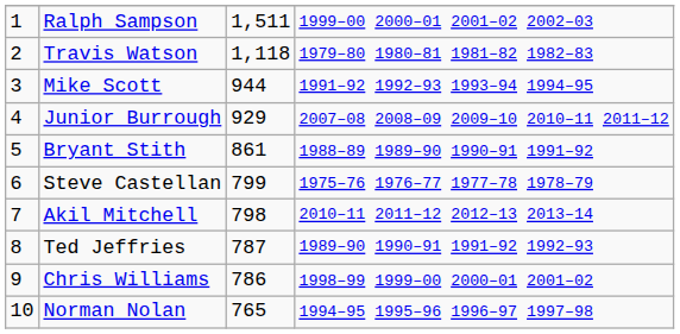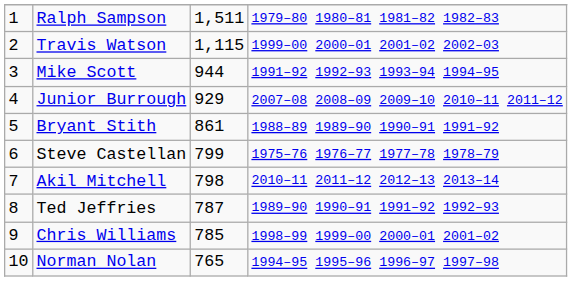 <table class="wikitable">
 <tr>
 </tr>
 <tr>
 <td>1</td>
 <td><a href='#'>Ralph Sampson</a></td>
 <td>1,511</td>
-<td style="font-size:80%;"><a href='#'>1999–00</a> <a href='#'>2000–01</a> <a href='#'>2001–02</a> <a href='#'>2002–03</a></td>
+<td style="font-size:80%;"><a href='#'>1979–80</a> <a href='#'>1980–81</a> <a href='#'>1981–82</a> <a href='#'>1982–83</a></td>
 </tr>
 <tr>
 <td>2</td>
 <td><a href='#'>Travis Watson</a></td>
-<td>1,118</td>
-<td style="font-size:80%;"><a href='#'>1979–80</a> <a href='#'>1980–81</a> <a href='#'>1981–82</a> <a href='#'>1982–83</a></td>
+<td>1,115</td>
+<td style="font-size:80%;"><a href='#'>1999–00</a> <a href='#'>2000–01</a> <a href='#'>2001–02</a> <a href='#'>2002–03</a></td>
 </tr>
 <tr>
 <td>3</td>
 <td><a href='#'>Mike Scott</a></td>
 <td>944</td>
 <td style="font-size:80%;"><a href='#'>1991–92</a> <a href='#'>1992–93</a> <a href='#'>1993–94</a> <a href='#'>1994–95</a></td>
 </tr>
 <tr>
 <td>4</td>
 <td><a href='#'>Junior Burrough</a></td>
 <td>929</td>
 <td style="font-size:80%;"><a href='#'>2007–08</a> <a href='#'>2008–09</a> <a href='#'>2009–10</a> <a href='#'>2010–11</a> <a href='#'>2011–12</a></td>
 </tr>
 <tr>
 <td>5</td>
 <td><a href='#'>Bryant Stith</a></td>
 <td>861</td>
 <td style="font-size:80%;"><a href='#'>1988–89</a> <a href='#'>1989–90</a> <a href='#'>1990–91</a> <a href='#'>1991–92</a></td>
 </tr>
 <tr>
 <td>6</td>
 <td>Steve Castellan</td>
 <td>799</td>
 <td style="font-size:80%;"><a href='#'>1975–76</a> <a href='#'>1976–77</a> <a href='#'>1977–78</a> <a href='#'>1978–79</a></td>
 </tr>
 <tr>
 <td>7</td>
 <td><a href='#'>Akil Mitchell</a></td>
 <td>798</td>
 <td style="font-size:80%;"><a href='#'>2010–11</a> <a href='#'>2011–12</a> <a href='#'>2012–13</a> <a href='#'>2013–14</a></td>
 </tr>
 <tr>
 <td>8</td>
 <td>Ted Jeffries</td>
 <td>787</td>
 <td style="font-size:80%;"><a href='#'>1989–90</a> <a href='#'>1990–91</a> <a href='#'>1991–92</a> <a href='#'>1992–93</a></td>
 </tr>
 <tr>
 <td>9</td>
 <td><a href='#'>Chris Williams</a></td>
-<td>786</td>
+<td>785</td>
 <td style="font-size:80%;"><a href='#'>1998–99</a> <a href='#'>1999–00</a> <a href='#'>2000–01</a> <a href='#'>2001–02</a></td>
 </tr>
 <tr>
 <td>10</td>
 <td><a href='#'>Norman Nolan</a></td>
 <td>765</td>
 <td style="font-size:80%;"><a href='#'>1994–95</a> <a href='#'>1995–96</a> <a href='#'>1996–97</a> <a href='#'>1997–98</a></td>
 </tr>
 </table>
